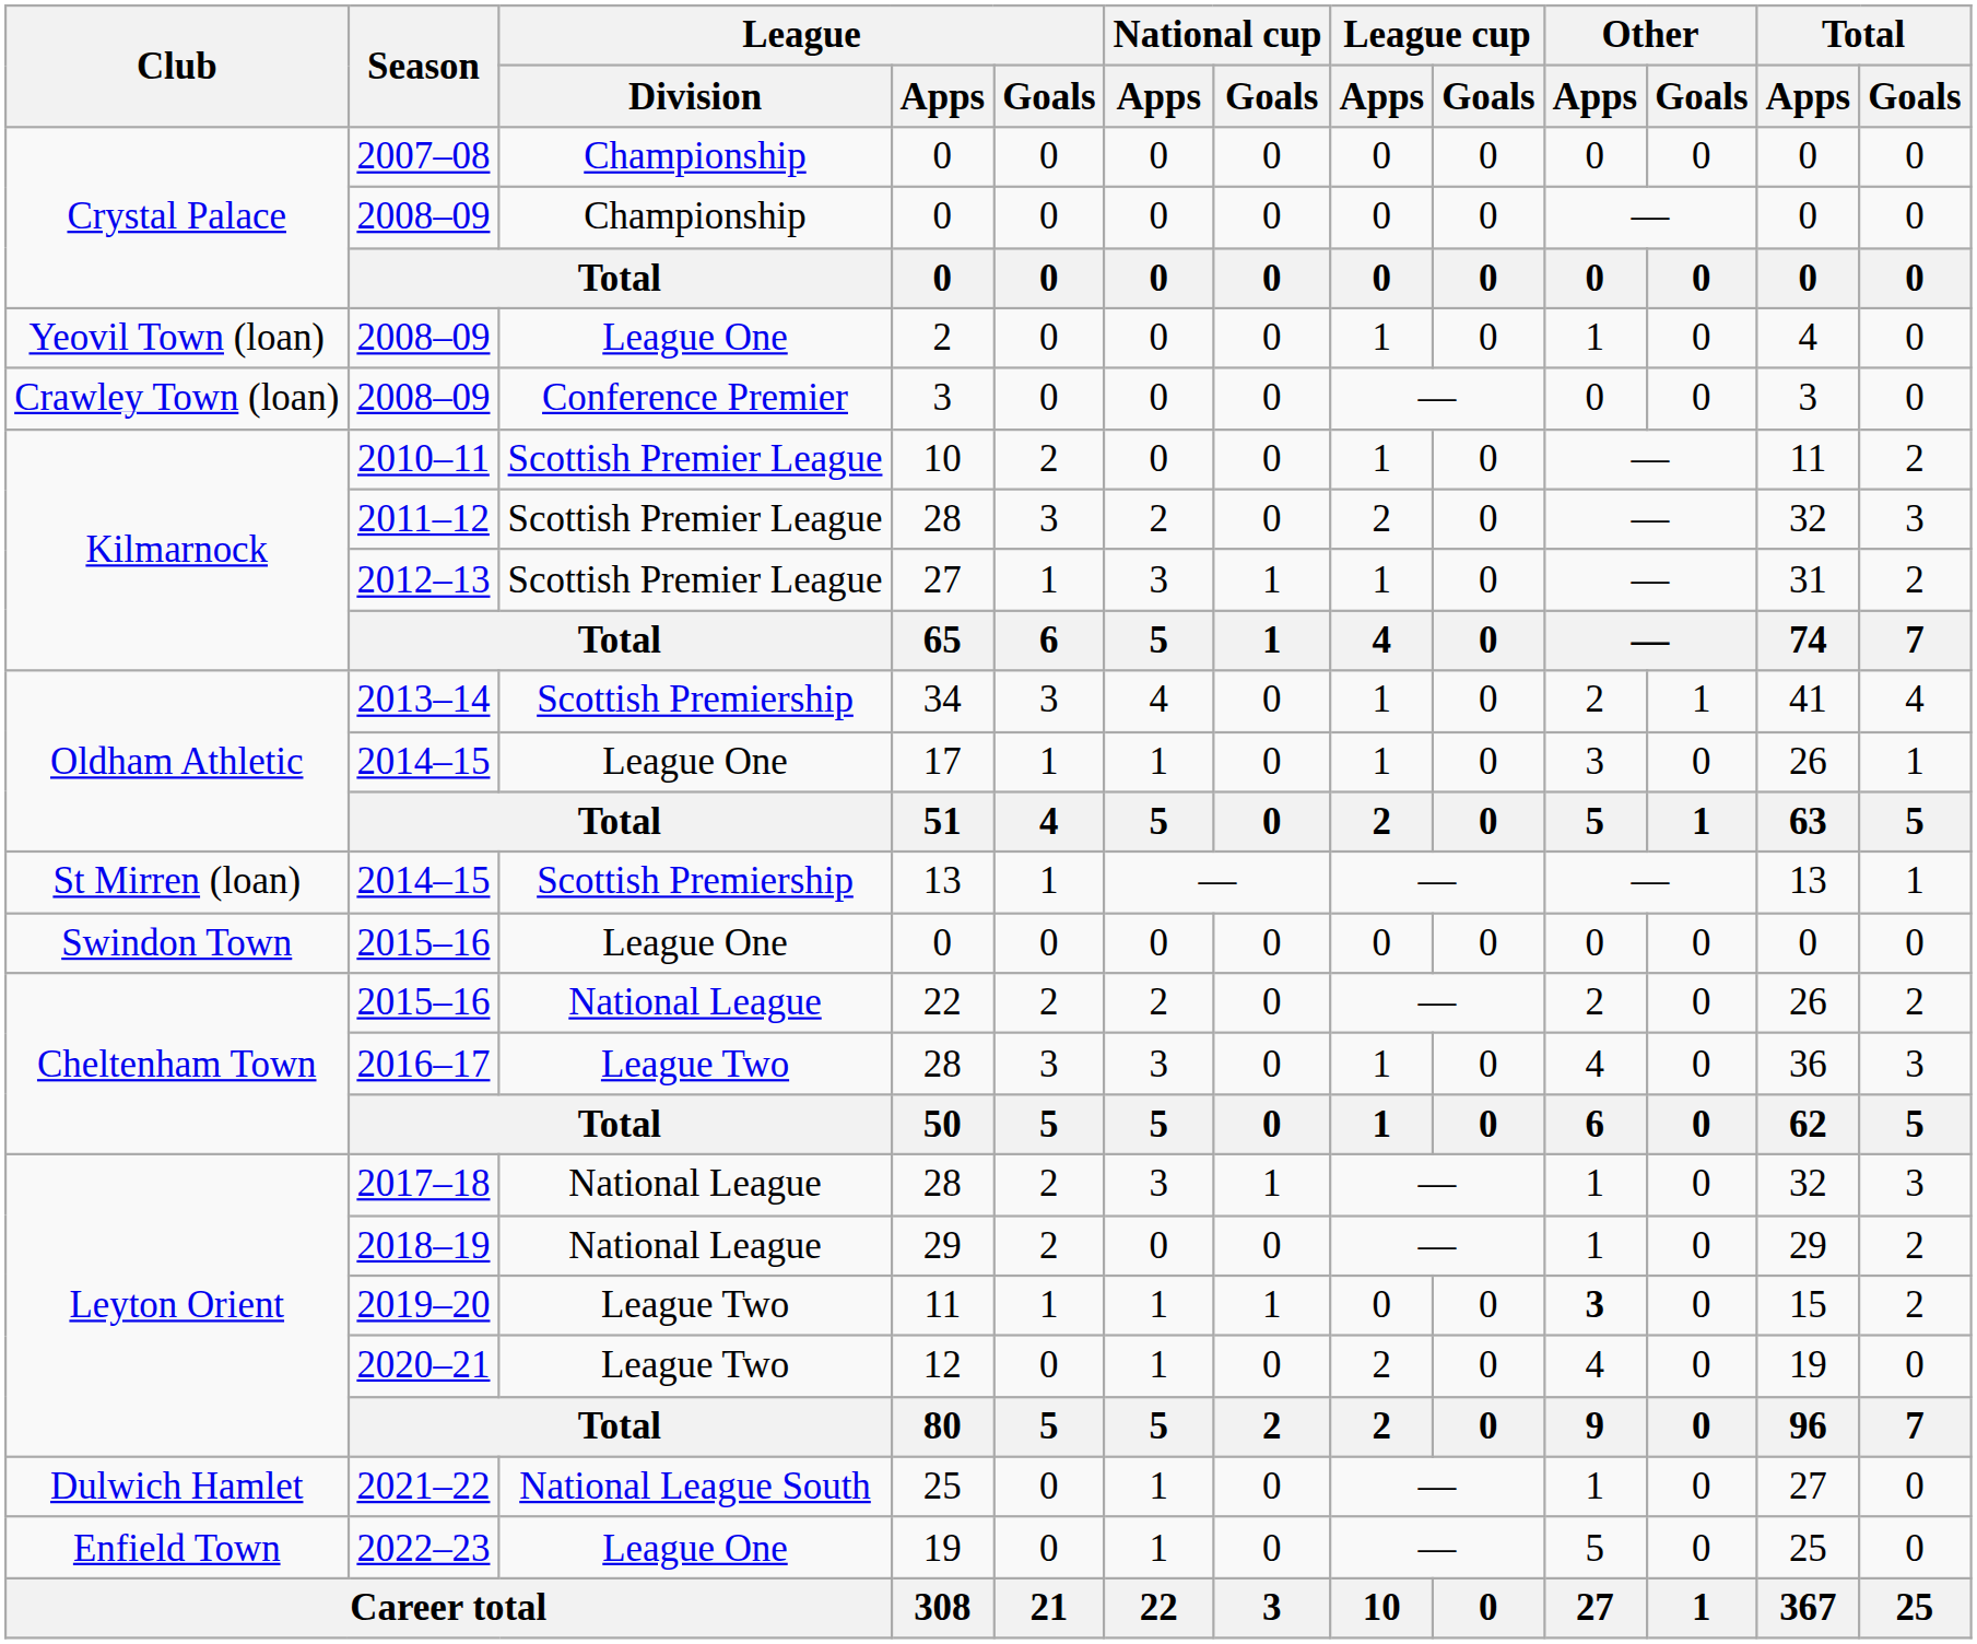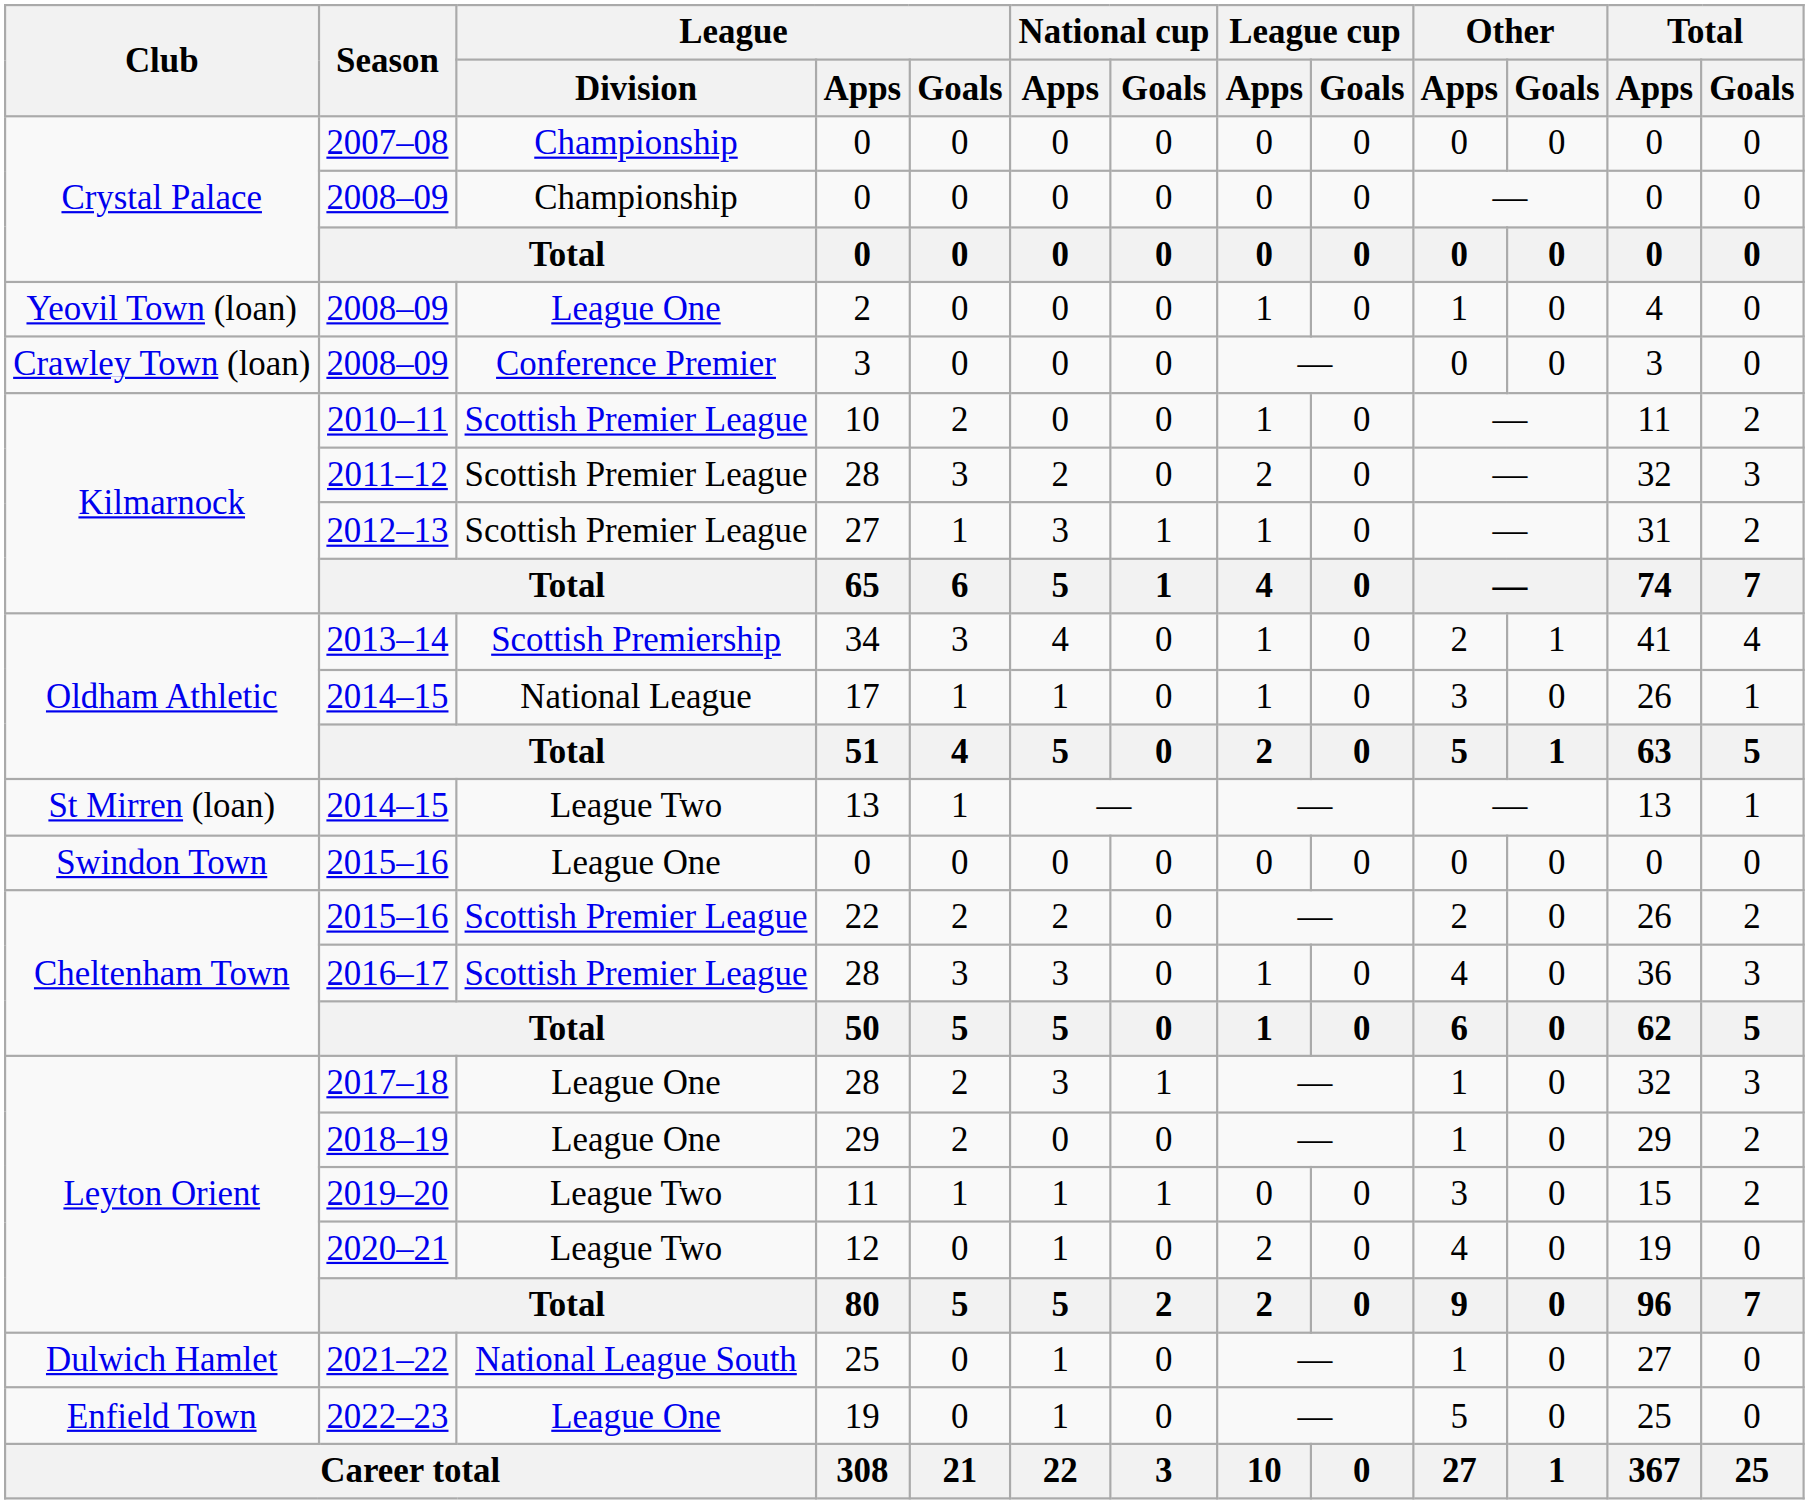 <table class=wikitable style=text-align:center>
 <tr>
 <th rowspan=2>Club</th>
 <th rowspan=2>Season</th>
 <th colspan=3>League</th>
 <th colspan=2>National cup</th>
 <th colspan=2>League cup</th>
 <th colspan=2>Other</th>
 <th colspan=2>Total</th>
 </tr>
 <tr>
 <th>Division</th>
 <th>Apps</th>
 <th>Goals</th>
 <th>Apps</th>
 <th>Goals</th>
 <th>Apps</th>
 <th>Goals</th>
 <th>Apps</th>
 <th>Goals</th>
 <th>Apps</th>
 <th>Goals</th>
 </tr>
 <tr>
 <td rowspan=3><a href='#'>Crystal Palace</a></td>
 <td><a href='#'>2007–08</a></td>
 <td><a href='#'>Championship</a></td>
 <td>0</td>
 <td>0</td>
 <td>0</td>
 <td>0</td>
 <td>0</td>
 <td>0</td>
 <td>0</td>
 <td>0</td>
 <td>0</td>
 <td>0</td>
 </tr>
 <tr>
 <td><a href='#'>2008–09</a></td>
 <td>Championship</td>
 <td>0</td>
 <td>0</td>
 <td>0</td>
 <td>0</td>
 <td>0</td>
 <td>0</td>
 <td colspan=2>—</td>
 <td>0</td>
 <td>0</td>
 </tr>
 <tr>
 <th colspan=2>Total</th>
 <th>0</th>
 <th>0</th>
 <th>0</th>
 <th>0</th>
 <th>0</th>
 <th>0</th>
 <th>0</th>
 <th>0</th>
 <th>0</th>
 <th>0</th>
 </tr>
 <tr>
 <td><a href='#'>Yeovil Town</a> (loan)</td>
 <td><a href='#'>2008–09</a></td>
 <td><a href='#'>League One</a></td>
 <td>2</td>
 <td>0</td>
 <td>0</td>
 <td>0</td>
 <td>1</td>
 <td>0</td>
 <td>1</td>
 <td>0</td>
 <td>4</td>
 <td>0</td>
 </tr>
 <tr>
 <td><a href='#'>Crawley Town</a> (loan)</td>
 <td><a href='#'>2008–09</a></td>
 <td><a href='#'>Conference Premier</a></td>
 <td>3</td>
 <td>0</td>
 <td>0</td>
 <td>0</td>
 <td colspan=2>—</td>
 <td>0</td>
 <td>0</td>
 <td>3</td>
 <td>0</td>
 </tr>
 <tr>
 <td rowspan=4><a href='#'>Kilmarnock</a></td>
 <td><a href='#'>2010–11</a></td>
 <td><a href='#'>Scottish Premier League</a></td>
 <td>10</td>
 <td>2</td>
 <td>0</td>
 <td>0</td>
 <td>1</td>
 <td>0</td>
 <td colspan=2>—</td>
 <td>11</td>
 <td>2</td>
 </tr>
 <tr>
 <td><a href='#'>2011–12</a></td>
 <td>Scottish Premier League</td>
 <td>28</td>
 <td>3</td>
 <td>2</td>
 <td>0</td>
 <td>2</td>
 <td>0</td>
 <td colspan=2>—</td>
 <td>32</td>
 <td>3</td>
 </tr>
 <tr>
 <td><a href='#'>2012–13</a></td>
 <td>Scottish Premier League</td>
 <td>27</td>
 <td>1</td>
 <td>3</td>
 <td>1</td>
 <td>1</td>
 <td>0</td>
 <td colspan=2>—</td>
 <td>31</td>
 <td>2</td>
 </tr>
 <tr>
 <th colspan=2>Total</th>
 <th>65</th>
 <th>6</th>
 <th>5</th>
 <th>1</th>
 <th>4</th>
 <th>0</th>
 <th colspan=2>—</th>
 <th>74</th>
 <th>7</th>
 </tr>
 <tr>
 <td rowspan=3><a href='#'>Oldham Athletic</a></td>
 <td><a href='#'>2013–14</a></td>
 <td><a href='#'>Scottish Premiership</a></td>
 <td>34</td>
 <td>3</td>
 <td>4</td>
 <td>0</td>
 <td>1</td>
 <td>0</td>
 <td>2</td>
 <td>1</td>
 <td>41</td>
 <td>4</td>
 </tr>
 <tr>
 <td><a href='#'>2014–15</a></td>
-<td>League One</td>
+<td>National League</td>
 <td>17</td>
 <td>1</td>
 <td>1</td>
 <td>0</td>
 <td>1</td>
 <td>0</td>
 <td>3</td>
 <td>0</td>
 <td>26</td>
 <td>1</td>
 </tr>
 <tr>
 <th colspan=2>Total</th>
 <th>51</th>
 <th>4</th>
 <th>5</th>
 <th>0</th>
 <th>2</th>
 <th>0</th>
 <th>5</th>
 <th>1</th>
 <th>63</th>
 <th>5</th>
 </tr>
 <tr>
 <td><a href='#'>St Mirren</a> (loan)</td>
 <td><a href='#'>2014–15</a></td>
-<td><a href='#'>Scottish Premiership</a></td>
+<td>League Two</td>
 <td>13</td>
 <td>1</td>
 <td colspan=2>—</td>
 <td colspan=2>—</td>
 <td colspan=2>—</td>
 <td>13</td>
 <td>1</td>
 </tr>
 <tr>
 <td><a href='#'>Swindon Town</a></td>
 <td><a href='#'>2015–16</a></td>
 <td>League One</td>
 <td>0</td>
 <td>0</td>
 <td>0</td>
 <td>0</td>
 <td>0</td>
 <td>0</td>
 <td>0</td>
 <td>0</td>
 <td>0</td>
 <td>0</td>
 </tr>
 <tr>
 <td rowspan=3><a href='#'>Cheltenham Town</a></td>
 <td><a href='#'>2015–16</a></td>
-<td><a href='#'>National League</a></td>
+<td><a href='#'>Scottish Premier League</a></td>
 <td>22</td>
 <td>2</td>
 <td>2</td>
 <td>0</td>
 <td colspan=2>—</td>
 <td>2</td>
 <td>0</td>
 <td>26</td>
 <td>2</td>
 </tr>
 <tr>
 <td><a href='#'>2016–17</a></td>
-<td><a href='#'>League Two</a></td>
+<td><a href='#'>Scottish Premier League</a></td>
 <td>28</td>
 <td>3</td>
 <td>3</td>
 <td>0</td>
 <td>1</td>
 <td>0</td>
 <td>4</td>
 <td>0</td>
 <td>36</td>
 <td>3</td>
 </tr>
 <tr>
 <th colspan=2>Total</th>
 <th>50</th>
 <th>5</th>
 <th>5</th>
 <th>0</th>
 <th>1</th>
 <th>0</th>
 <th>6</th>
 <th>0</th>
 <th>62</th>
 <th>5</th>
 </tr>
 <tr>
 <td rowspan=5><a href='#'>Leyton Orient</a></td>
 <td><a href='#'>2017–18</a></td>
-<td>National League</td>
+<td>League One</td>
 <td>28</td>
 <td>2</td>
 <td>3</td>
 <td>1</td>
 <td colspan=2>—</td>
 <td>1</td>
 <td>0</td>
 <td>32</td>
 <td>3</td>
 </tr>
 <tr>
 <td><a href='#'>2018–19</a></td>
-<td>National League</td>
+<td>League One</td>
 <td>29</td>
 <td>2</td>
 <td>0</td>
 <td>0</td>
 <td colspan=2>—</td>
 <td>1</td>
 <td>0</td>
 <td>29</td>
 <td>2</td>
 </tr>
 <tr>
 <td><a href='#'>2019–20</a></td>
 <td>League Two</td>
 <td>11</td>
 <td>1</td>
 <td>1</td>
 <td>1</td>
 <td>0</td>
 <td>0</td>
-<td><strong>3</strong></td>
+<td>3</td>
 <td>0</td>
 <td>15</td>
 <td>2</td>
 </tr>
 <tr>
 <td><a href='#'>2020–21</a></td>
 <td>League Two</td>
 <td>12</td>
 <td>0</td>
 <td>1</td>
 <td>0</td>
 <td>2</td>
 <td>0</td>
 <td>4</td>
 <td>0</td>
 <td>19</td>
 <td>0</td>
 </tr>
 <tr>
 <th colspan=2>Total</th>
 <th>80</th>
 <th>5</th>
 <th>5</th>
 <th>2</th>
 <th>2</th>
 <th>0</th>
 <th>9</th>
 <th>0</th>
 <th>96</th>
 <th>7</th>
 </tr>
 <tr>
 <td><a href='#'>Dulwich Hamlet</a></td>
 <td><a href='#'>2021–22</a></td>
 <td><a href='#'>National League South</a></td>
 <td>25</td>
 <td>0</td>
 <td>1</td>
 <td>0</td>
 <td colspan=2>—</td>
 <td>1</td>
 <td>0</td>
 <td>27</td>
 <td>0</td>
 </tr>
 <tr>
 <td><a href='#'>Enfield Town</a></td>
 <td><a href='#'>2022–23</a></td>
 <td><a href='#'>League One</a></td>
 <td>19</td>
 <td>0</td>
 <td>1</td>
 <td>0</td>
 <td colspan=2>—</td>
 <td>5</td>
 <td>0</td>
 <td>25</td>
 <td>0</td>
 </tr>
 <tr>
 <th colspan=3>Career total</th>
 <th>308</th>
 <th>21</th>
 <th>22</th>
 <th>3</th>
 <th>10</th>
 <th>0</th>
 <th>27</th>
 <th>1</th>
 <th>367</th>
 <th>25</th>
 </tr>
 </table>
